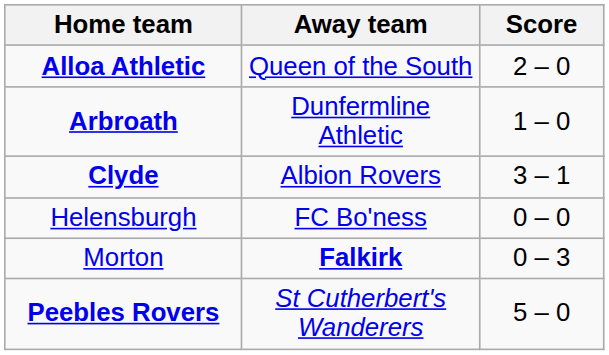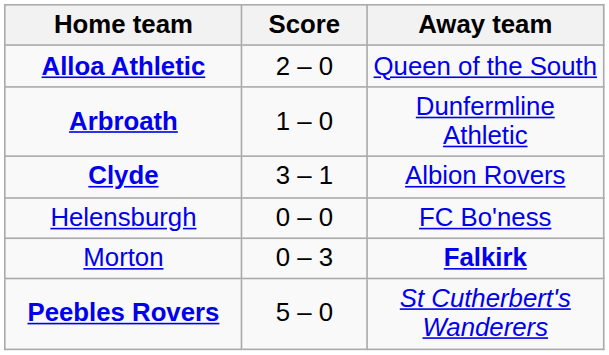 <table class="wikitable" style="text-align: center">
 <tr>
 <th width=140>Home team</th>
+<th width=70>Score</th>
 <th width=140>Away team</th>
-<th width=70>Score</th>
 </tr>
 <tr>
 <td><strong><a href='#'>Alloa Athletic</a></strong></td>
+<td>2 – 0</td>
 <td><a href='#'>Queen of the South</a></td>
-<td>2 – 0</td>
 </tr>
 <tr>
 <td><strong><a href='#'>Arbroath</a></strong></td>
+<td>1 – 0</td>
 <td><a href='#'>Dunfermline Athletic</a></td>
-<td>1 – 0</td>
 </tr>
 <tr>
 <td><strong><a href='#'>Clyde</a></strong></td>
+<td>3 – 1</td>
 <td><a href='#'>Albion Rovers</a></td>
-<td>3 – 1</td>
 </tr>
 <tr>
 <td><a href='#'>Helensburgh</a></td>
+<td>0 – 0</td>
 <td><a href='#'>FC Bo'ness</a></td>
-<td>0 – 0</td>
 </tr>
 <tr>
 <td><a href='#'>Morton</a></td>
+<td>0 – 3</td>
 <td><strong><a href='#'>Falkirk</a></strong></td>
-<td>0 – 3</td>
 </tr>
 <tr>
 <td><strong><a href='#'>Peebles Rovers</a></strong></td>
+<td>5 – 0</td>
 <td><em><a href='#'>St Cutherbert's Wanderers</a></em></td>
-<td>5 – 0</td>
 </tr>
 </table>
